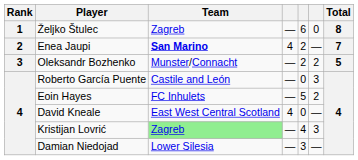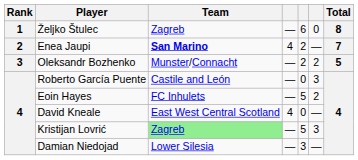 <table class="wikitable" style="text-align:center">
 <tr>
 <th>Rank</th>
 <th>Player</th>
 <th>Team</th>
 <th></th>
 <th></th>
 <th></th>
 <th>Total</th>
 </tr>
 <tr>
 <th>1</th>
 <td align=left>Željko Štulec</td>
 <td align=left> <a href='#'>Zagreb</a></td>
 <td>—</td>
 <td>6</td>
 <td>0</td>
 <th>8</th>
 </tr>
 <tr>
 <th>2</th>
 <td align=left>Enea Jaupi</td>
 <td align=left><strong> <a href='#'>San Marino</a></strong></td>
 <td>4</td>
 <td>2</td>
 <td>—</td>
 <th>7</th>
 </tr>
 <tr>
 <th>3</th>
 <td align=left>Oleksandr Bozhenko</td>
 <td align=left> <a href='#'>Munster</a>/<a href='#'>Connacht</a></td>
 <td>—</td>
 <td>2</td>
 <td>2</td>
 <th>5</th>
 </tr>
 <tr>
 <th rowspan=5>4</th>
 <td align=left>Roberto García Puente</td>
 <td align=left> <a href='#'>Castile and León</a></td>
 <td>—</td>
 <td>0</td>
 <td>3</td>
 <th rowspan=5>4</th>
 </tr>
 <tr>
 <td align=left>Eoin Hayes</td>
 <td align=left> <a href='#'>FC Inhulets</a></td>
 <td>—</td>
 <td>5</td>
 <td>2</td>
 </tr>
 <tr>
 <td align=left>David Kneale</td>
 <td align=left> <a href='#'>East West Central Scotland</a></td>
 <td>4</td>
 <td>0</td>
 <td>—</td>
 </tr>
 <tr>
 <td align=left>Kristijan Lovrić</td>
 <td align=left style="background: lightgreen;"> <a href='#'>Zagreb</a></td>
 <td>—</td>
-<td>4</td>
+<td>5</td>
 <td>3</td>
 </tr>
 <tr>
 <td align=left>Damian Niedojad</td>
 <td align=left> <a href='#'>Lower Silesia</a></td>
 <td>—</td>
 <td>3</td>
 <td>—</td>
 </tr>
 </table>
